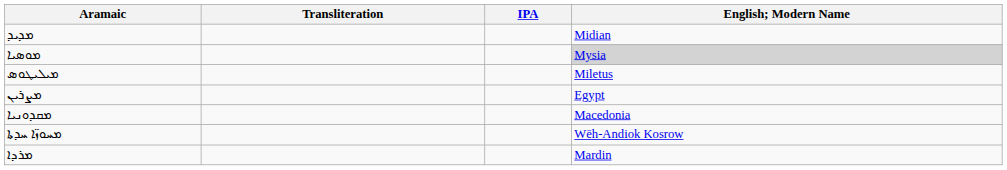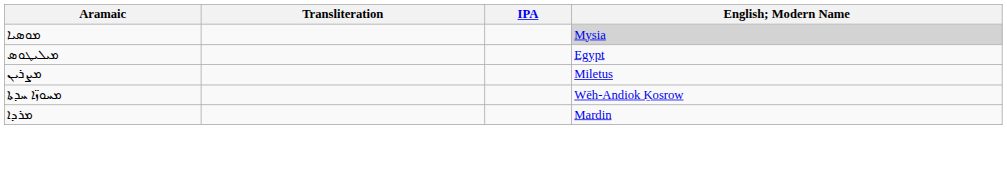 <table class="wikitable" width="100%">
 <tr>
 <th>Aramaic</th>
 <th>Transliteration</th>
 <th><a href='#'>IPA</a></th>
 <th>English; Modern Name</th>
-</tr>
-<tr>
-<td>ܡܕܝܕ</td>
-<td><em></em></td>
-<td></td>
-<td><a href='#'>Midian</a></td>
 </tr>
 <tr>
 <td>ܡܘܣܝܐ</td>
 <td><em></em></td>
 <td></td>
 <td style="background: lightgrey;"><a href='#'>Mysia</a></td>
 </tr>
 <tr>
 <td>ܡܝܠܝܛܘܣ</td>
 <td><em></em></td>
 <td></td>
-<td><a href='#'>Miletus</a></td>
+<td><a href='#'>Egypt</a></td>
 </tr>
 <tr>
 <td>ܡܨܪܝܢ</td>
 <td><em></em></td>
 <td></td>
-<td><a href='#'>Egypt</a></td>
-</tr>
-<tr>
-<td>ܡܩܕܘܢܝܐ</td>
-<td><em></em></td>
-<td></td>
-<td><a href='#'>Macedonia</a></td>
+<td><a href='#'>Miletus</a></td>
 </tr>
 <tr>
 <td>ܡܚܘܙ̈ܐ ܚܕܬܐ</td>
 <td><em></em></td>
 <td></td>
 <td><a href='#'>Wēh-Andiok Ḵosrow</a></td>
 </tr>
 <tr>
 <td>ܡܪܕܐ</td>
 <td><em></em></td>
 <td></td>
 <td><a href='#'>Mardin</a></td>
 </tr>
 </table>
